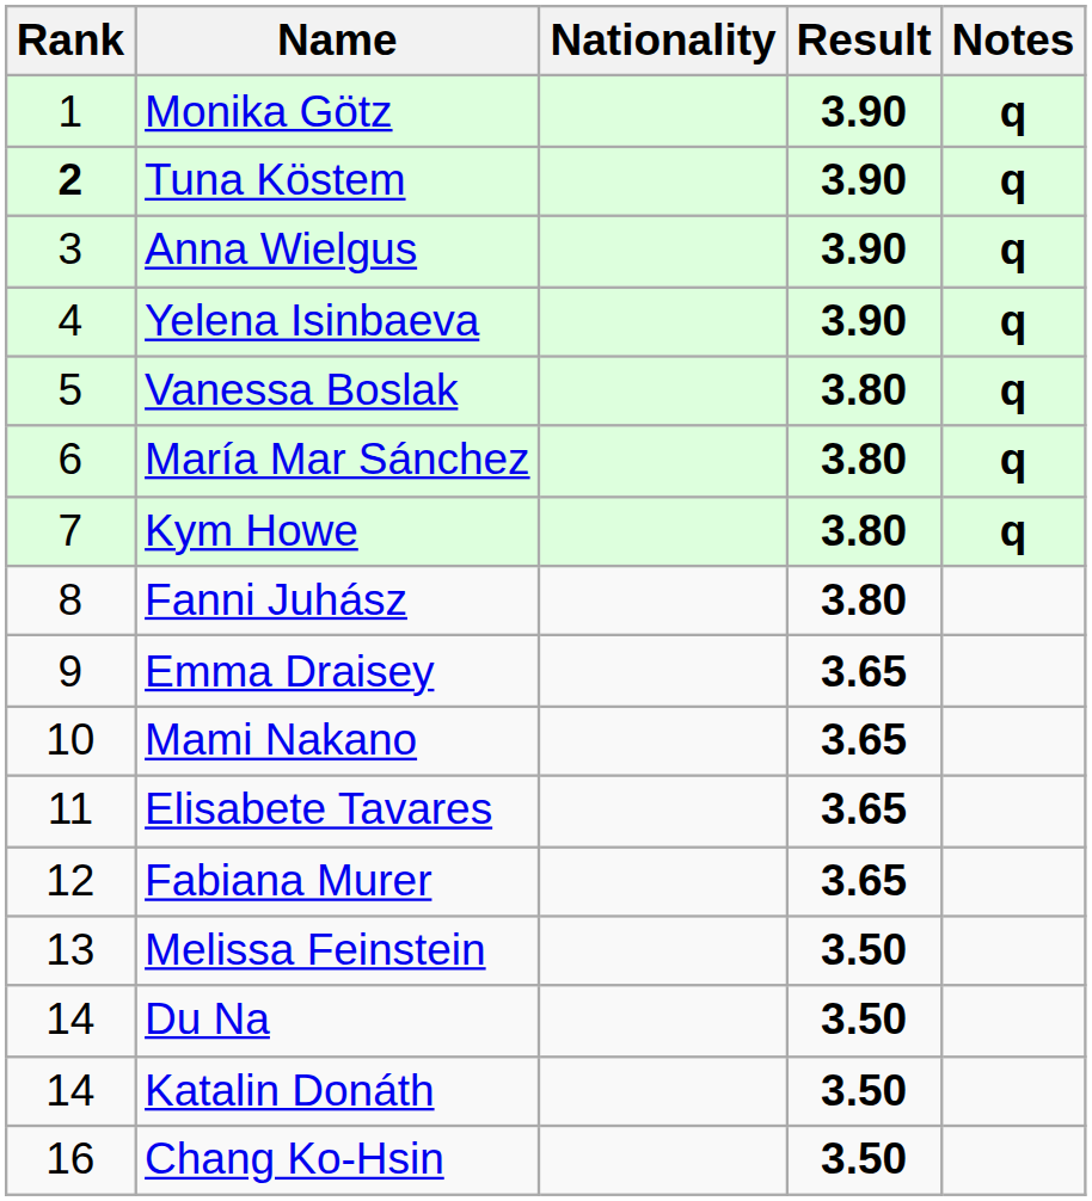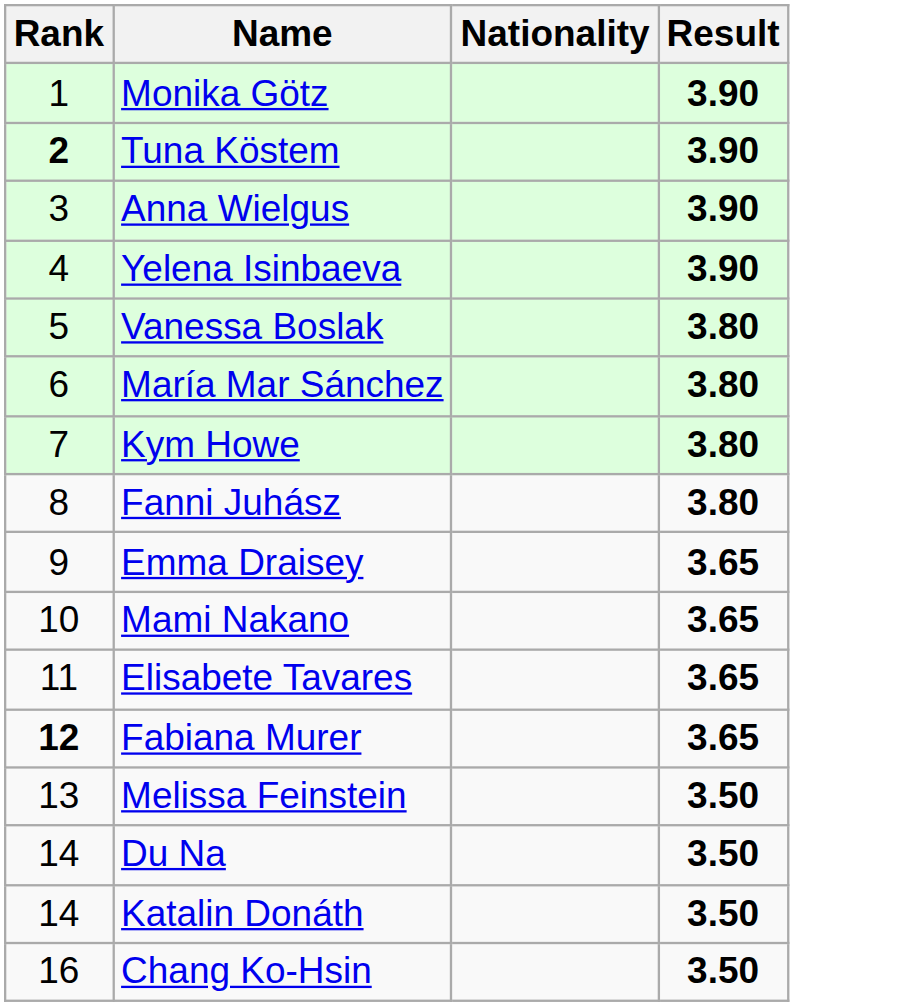 <table class="wikitable sortable" style="text-align:center">
 <tr>
 <th>Rank</th>
 <th>Name</th>
 <th>Nationality</th>
 <th>Result</th>
-<th>Notes</th>
 </tr>
 <tr bgcolor=ddffdd>
 <td>1</td>
 <td align=left><a href='#'>Monika Götz</a></td>
 <td align=left></td>
 <td><strong>3.90</strong></td>
-<td><strong>q</strong></td>
 </tr>
 <tr bgcolor=ddffdd>
 <td><strong>2</strong></td>
 <td align=left><a href='#'>Tuna Köstem</a></td>
 <td align=left></td>
 <td><strong>3.90</strong></td>
-<td><strong>q</strong></td>
 </tr>
 <tr bgcolor=ddffdd>
 <td>3</td>
 <td align=left><a href='#'>Anna Wielgus</a></td>
 <td align=left></td>
 <td><strong>3.90</strong></td>
-<td><strong>q</strong></td>
 </tr>
 <tr bgcolor=ddffdd>
 <td>4</td>
 <td align=left><a href='#'>Yelena Isinbaeva</a></td>
 <td align=left></td>
 <td><strong>3.90</strong></td>
-<td><strong>q</strong></td>
 </tr>
 <tr bgcolor=ddffdd>
 <td>5</td>
 <td align=left><a href='#'>Vanessa Boslak</a></td>
 <td align=left></td>
 <td><strong>3.80</strong></td>
-<td><strong>q</strong></td>
 </tr>
 <tr bgcolor=ddffdd>
 <td>6</td>
 <td align=left><a href='#'>María Mar Sánchez</a></td>
 <td align=left></td>
 <td><strong>3.80</strong></td>
-<td><strong>q</strong></td>
 </tr>
 <tr bgcolor=ddffdd>
 <td>7</td>
 <td align=left><a href='#'>Kym Howe</a></td>
 <td align=left></td>
 <td><strong>3.80</strong></td>
-<td><strong>q</strong></td>
 </tr>
 <tr>
 <td>8</td>
 <td align=left><a href='#'>Fanni Juhász</a></td>
 <td align=left></td>
 <td><strong>3.80</strong></td>
-<td></td>
 </tr>
 <tr>
 <td>9</td>
 <td align=left><a href='#'>Emma Draisey</a></td>
 <td align=left></td>
 <td><strong>3.65</strong></td>
-<td></td>
 </tr>
 <tr>
 <td>10</td>
 <td align=left><a href='#'>Mami Nakano</a></td>
 <td align=left></td>
 <td><strong>3.65</strong></td>
-<td></td>
 </tr>
 <tr>
 <td>11</td>
 <td align=left><a href='#'>Elisabete Tavares</a></td>
 <td align=left></td>
 <td><strong>3.65</strong></td>
-<td></td>
 </tr>
 <tr>
-<td>12</td>
+<td><strong>12</strong></td>
 <td align=left><a href='#'>Fabiana Murer</a></td>
 <td align=left></td>
 <td><strong>3.65</strong></td>
-<td></td>
 </tr>
 <tr>
 <td>13</td>
 <td align=left><a href='#'>Melissa Feinstein</a></td>
 <td align=left></td>
 <td><strong>3.50</strong></td>
-<td></td>
 </tr>
 <tr>
 <td>14</td>
 <td align=left><a href='#'>Du Na</a></td>
 <td align=left></td>
 <td><strong>3.50</strong></td>
-<td></td>
 </tr>
 <tr>
 <td>14</td>
 <td align=left><a href='#'>Katalin Donáth</a></td>
 <td align=left></td>
 <td><strong>3.50</strong></td>
-<td></td>
 </tr>
 <tr>
 <td>16</td>
 <td align=left><a href='#'>Chang Ko-Hsin</a></td>
 <td align=left></td>
 <td><strong>3.50</strong></td>
-<td></td>
 </tr>
 </table>
